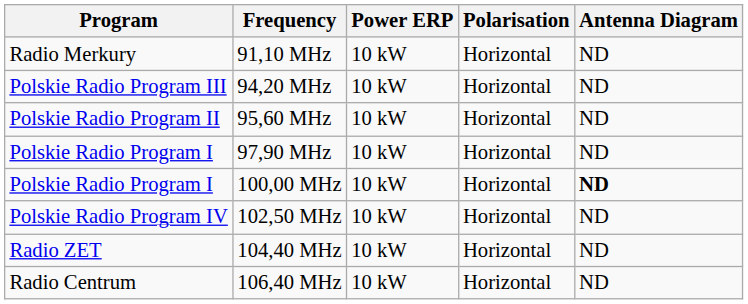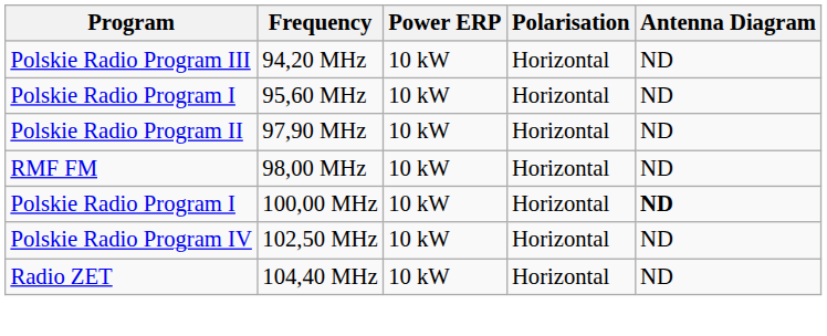 <table class="wikitable">
 <tr>
 <th>Program</th>
 <th>Frequency</th>
 <th>Power ERP</th>
 <th>Polarisation</th>
 <th>Antenna Diagram</th>
 </tr>
 <tr>
-<td>Radio Merkury</td>
-<td>91,10 MHz</td>
-<td>10 kW</td>
-<td>Horizontal</td>
-<td>ND</td>
-</tr>
-<tr>
 <td><a href='#'>Polskie Radio Program III</a></td>
 <td>94,20 MHz</td>
 <td>10 kW</td>
 <td>Horizontal</td>
 <td>ND</td>
 </tr>
 <tr>
-<td><a href='#'>Polskie Radio Program II</a></td>
+<td><a href='#'>Polskie Radio Program I</a></td>
 <td>95,60 MHz</td>
 <td>10 kW</td>
 <td>Horizontal</td>
 <td>ND</td>
 </tr>
 <tr>
-<td><a href='#'>Polskie Radio Program I</a></td>
+<td><a href='#'>Polskie Radio Program II</a></td>
 <td>97,90 MHz</td>
+<td>10 kW</td>
+<td>Horizontal</td>
+<td>ND</td>
+</tr>
+<tr>
+<td><a href='#'>RMF FM</a></td>
+<td>98,00 MHz</td>
 <td>10 kW</td>
 <td>Horizontal</td>
 <td>ND</td>
 </tr>
 <tr>
 <td><a href='#'>Polskie Radio Program I</a></td>
 <td>100,00 MHz</td>
 <td>10 kW</td>
 <td>Horizontal</td>
 <td><strong>ND</strong></td>
 </tr>
 <tr>
 <td><a href='#'>Polskie Radio Program IV</a></td>
 <td>102,50 MHz</td>
 <td>10 kW</td>
 <td>Horizontal</td>
 <td>ND</td>
 </tr>
 <tr>
 <td><a href='#'>Radio ZET</a></td>
 <td>104,40 MHz</td>
 <td>10 kW</td>
 <td>Horizontal</td>
 <td>ND</td>
 </tr>
-<tr>
-<td>Radio Centrum</td>
-<td>106,40 MHz</td>
-<td>10 kW</td>
-<td>Horizontal</td>
-<td>ND</td>
-</tr>
 </table>
